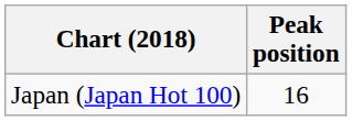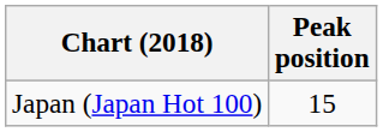 <table class="wikitable sortable">
 <tr>
 <th style="text-align:center;">Chart (2018)</th>
 <th style="text-align:center;">Peak<br>position</th>
 </tr>
 <tr>
 <td align="left">Japan (<a href='#'>Japan Hot 100</a>)</td>
-<td style="text-align:center;">16</td>
+<td style="text-align:center;">15</td>
 </tr>
 </table>
